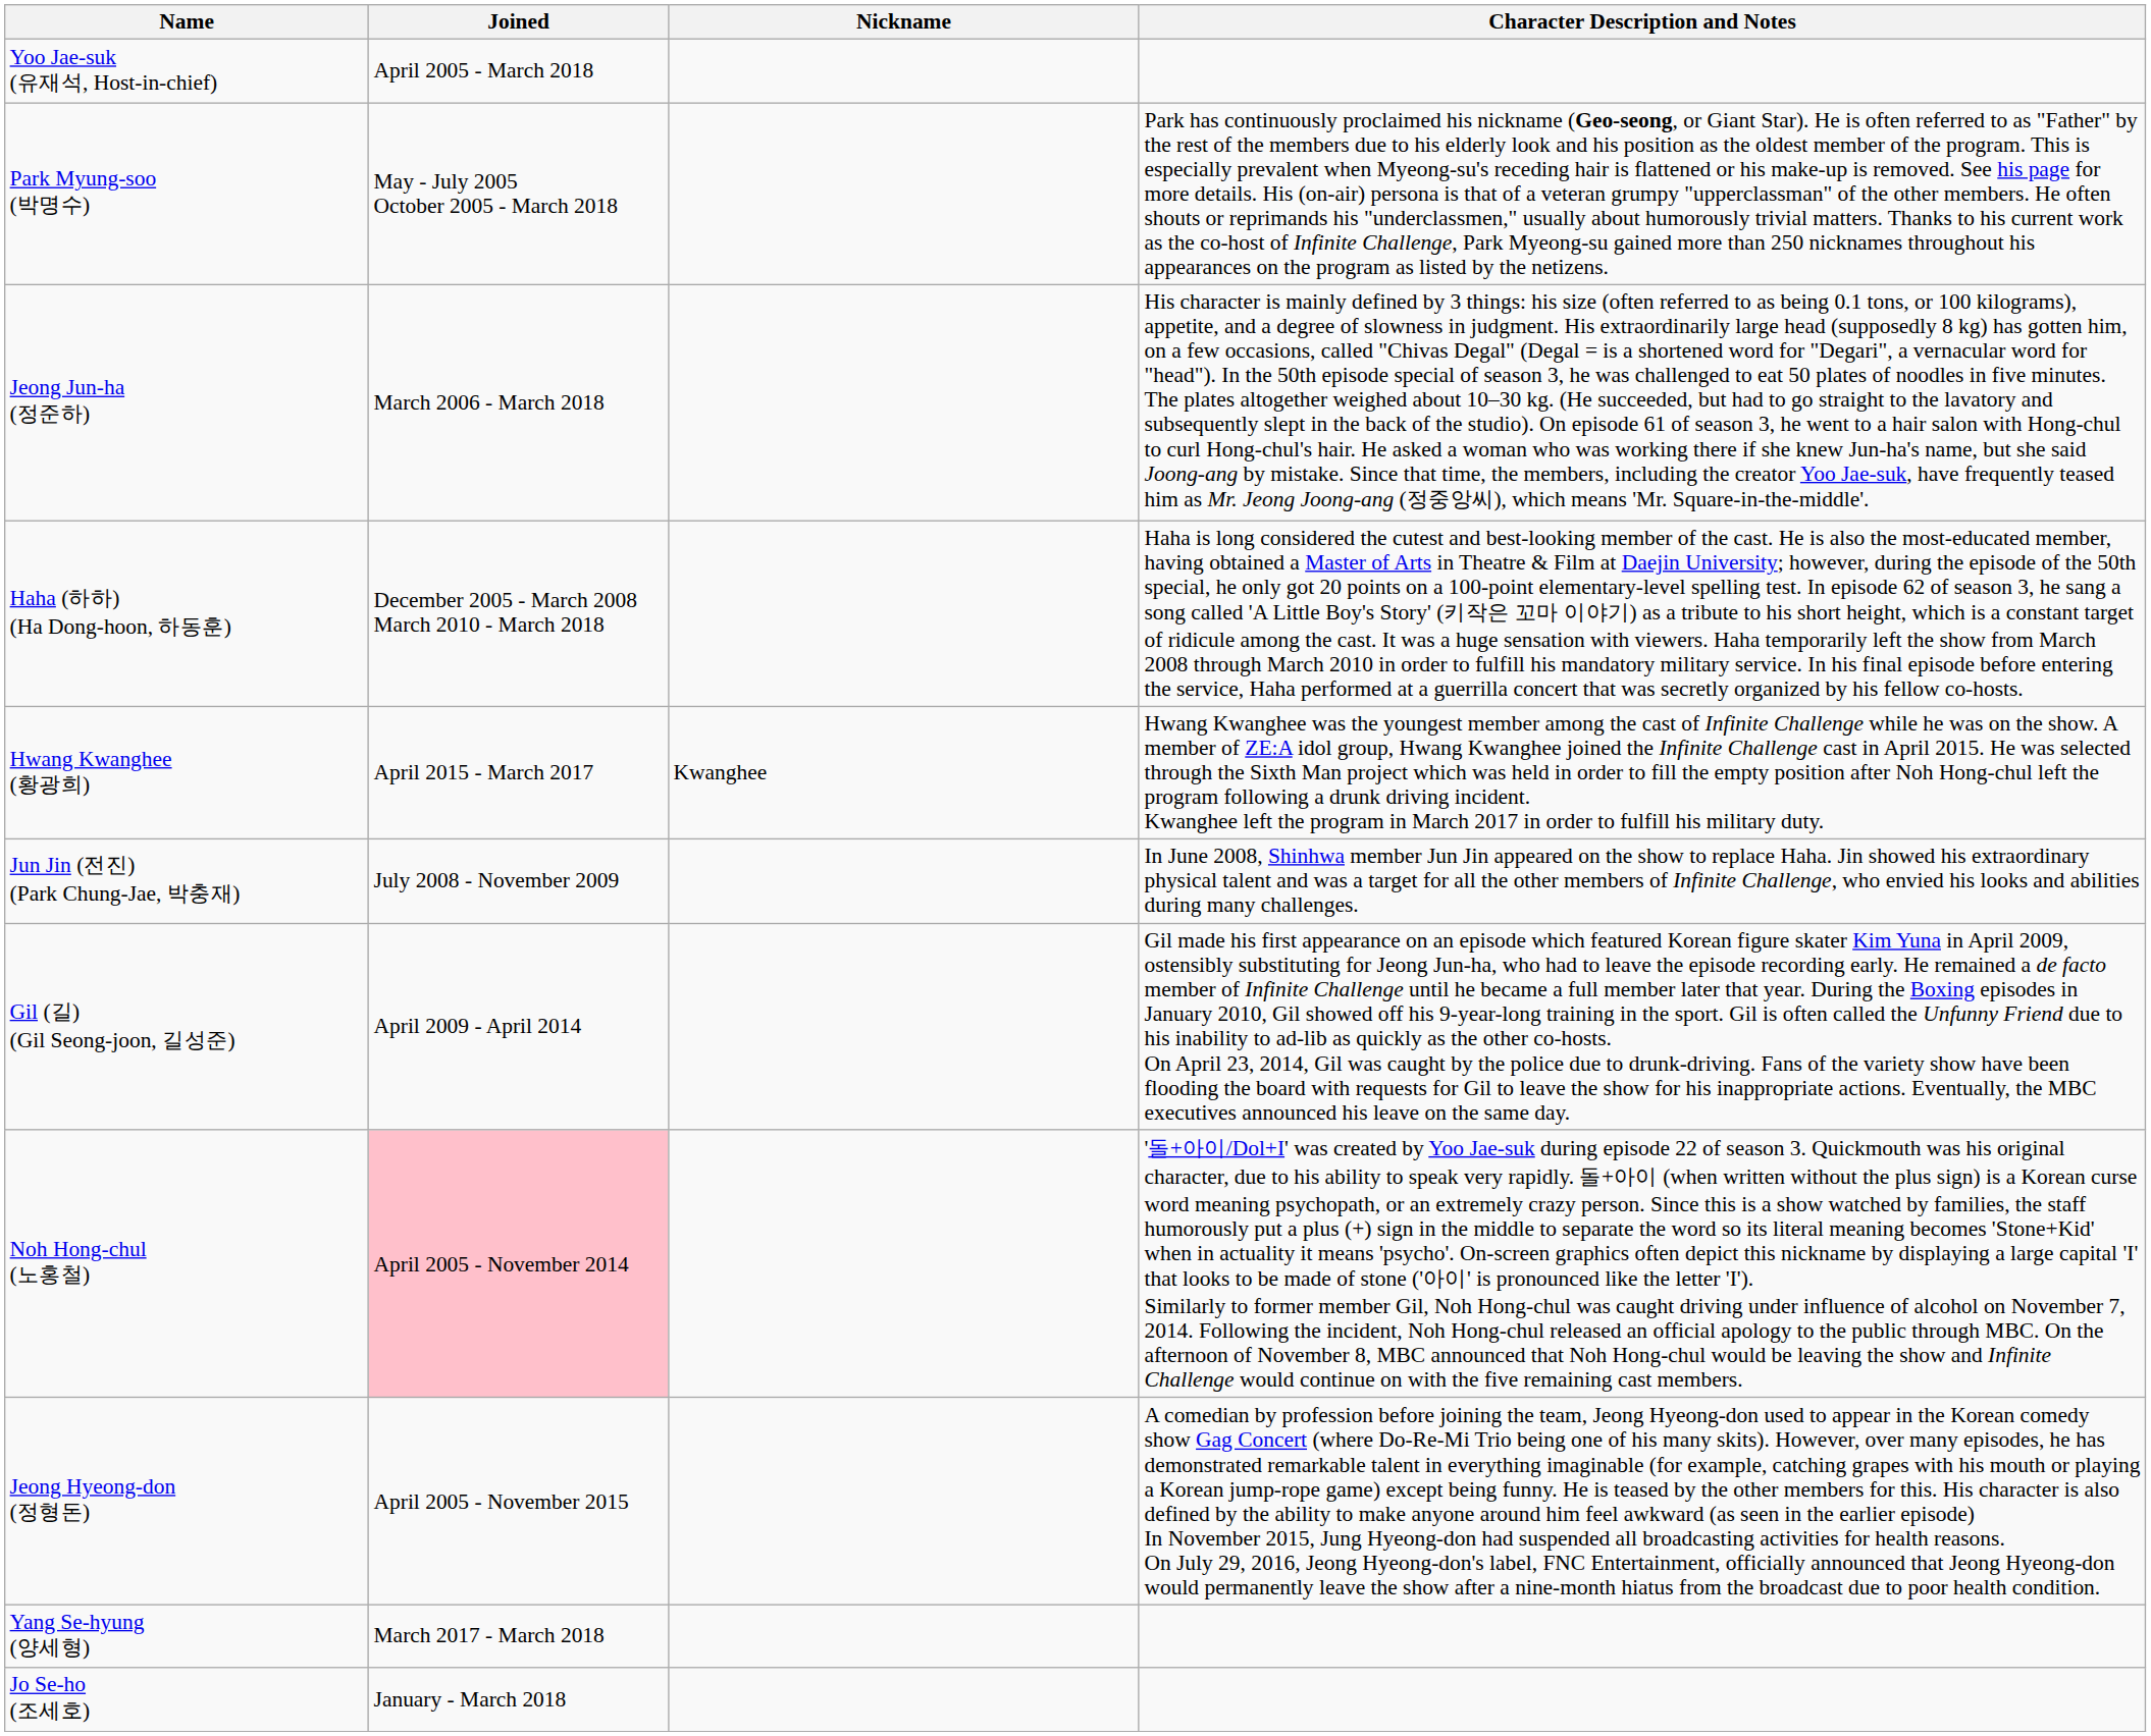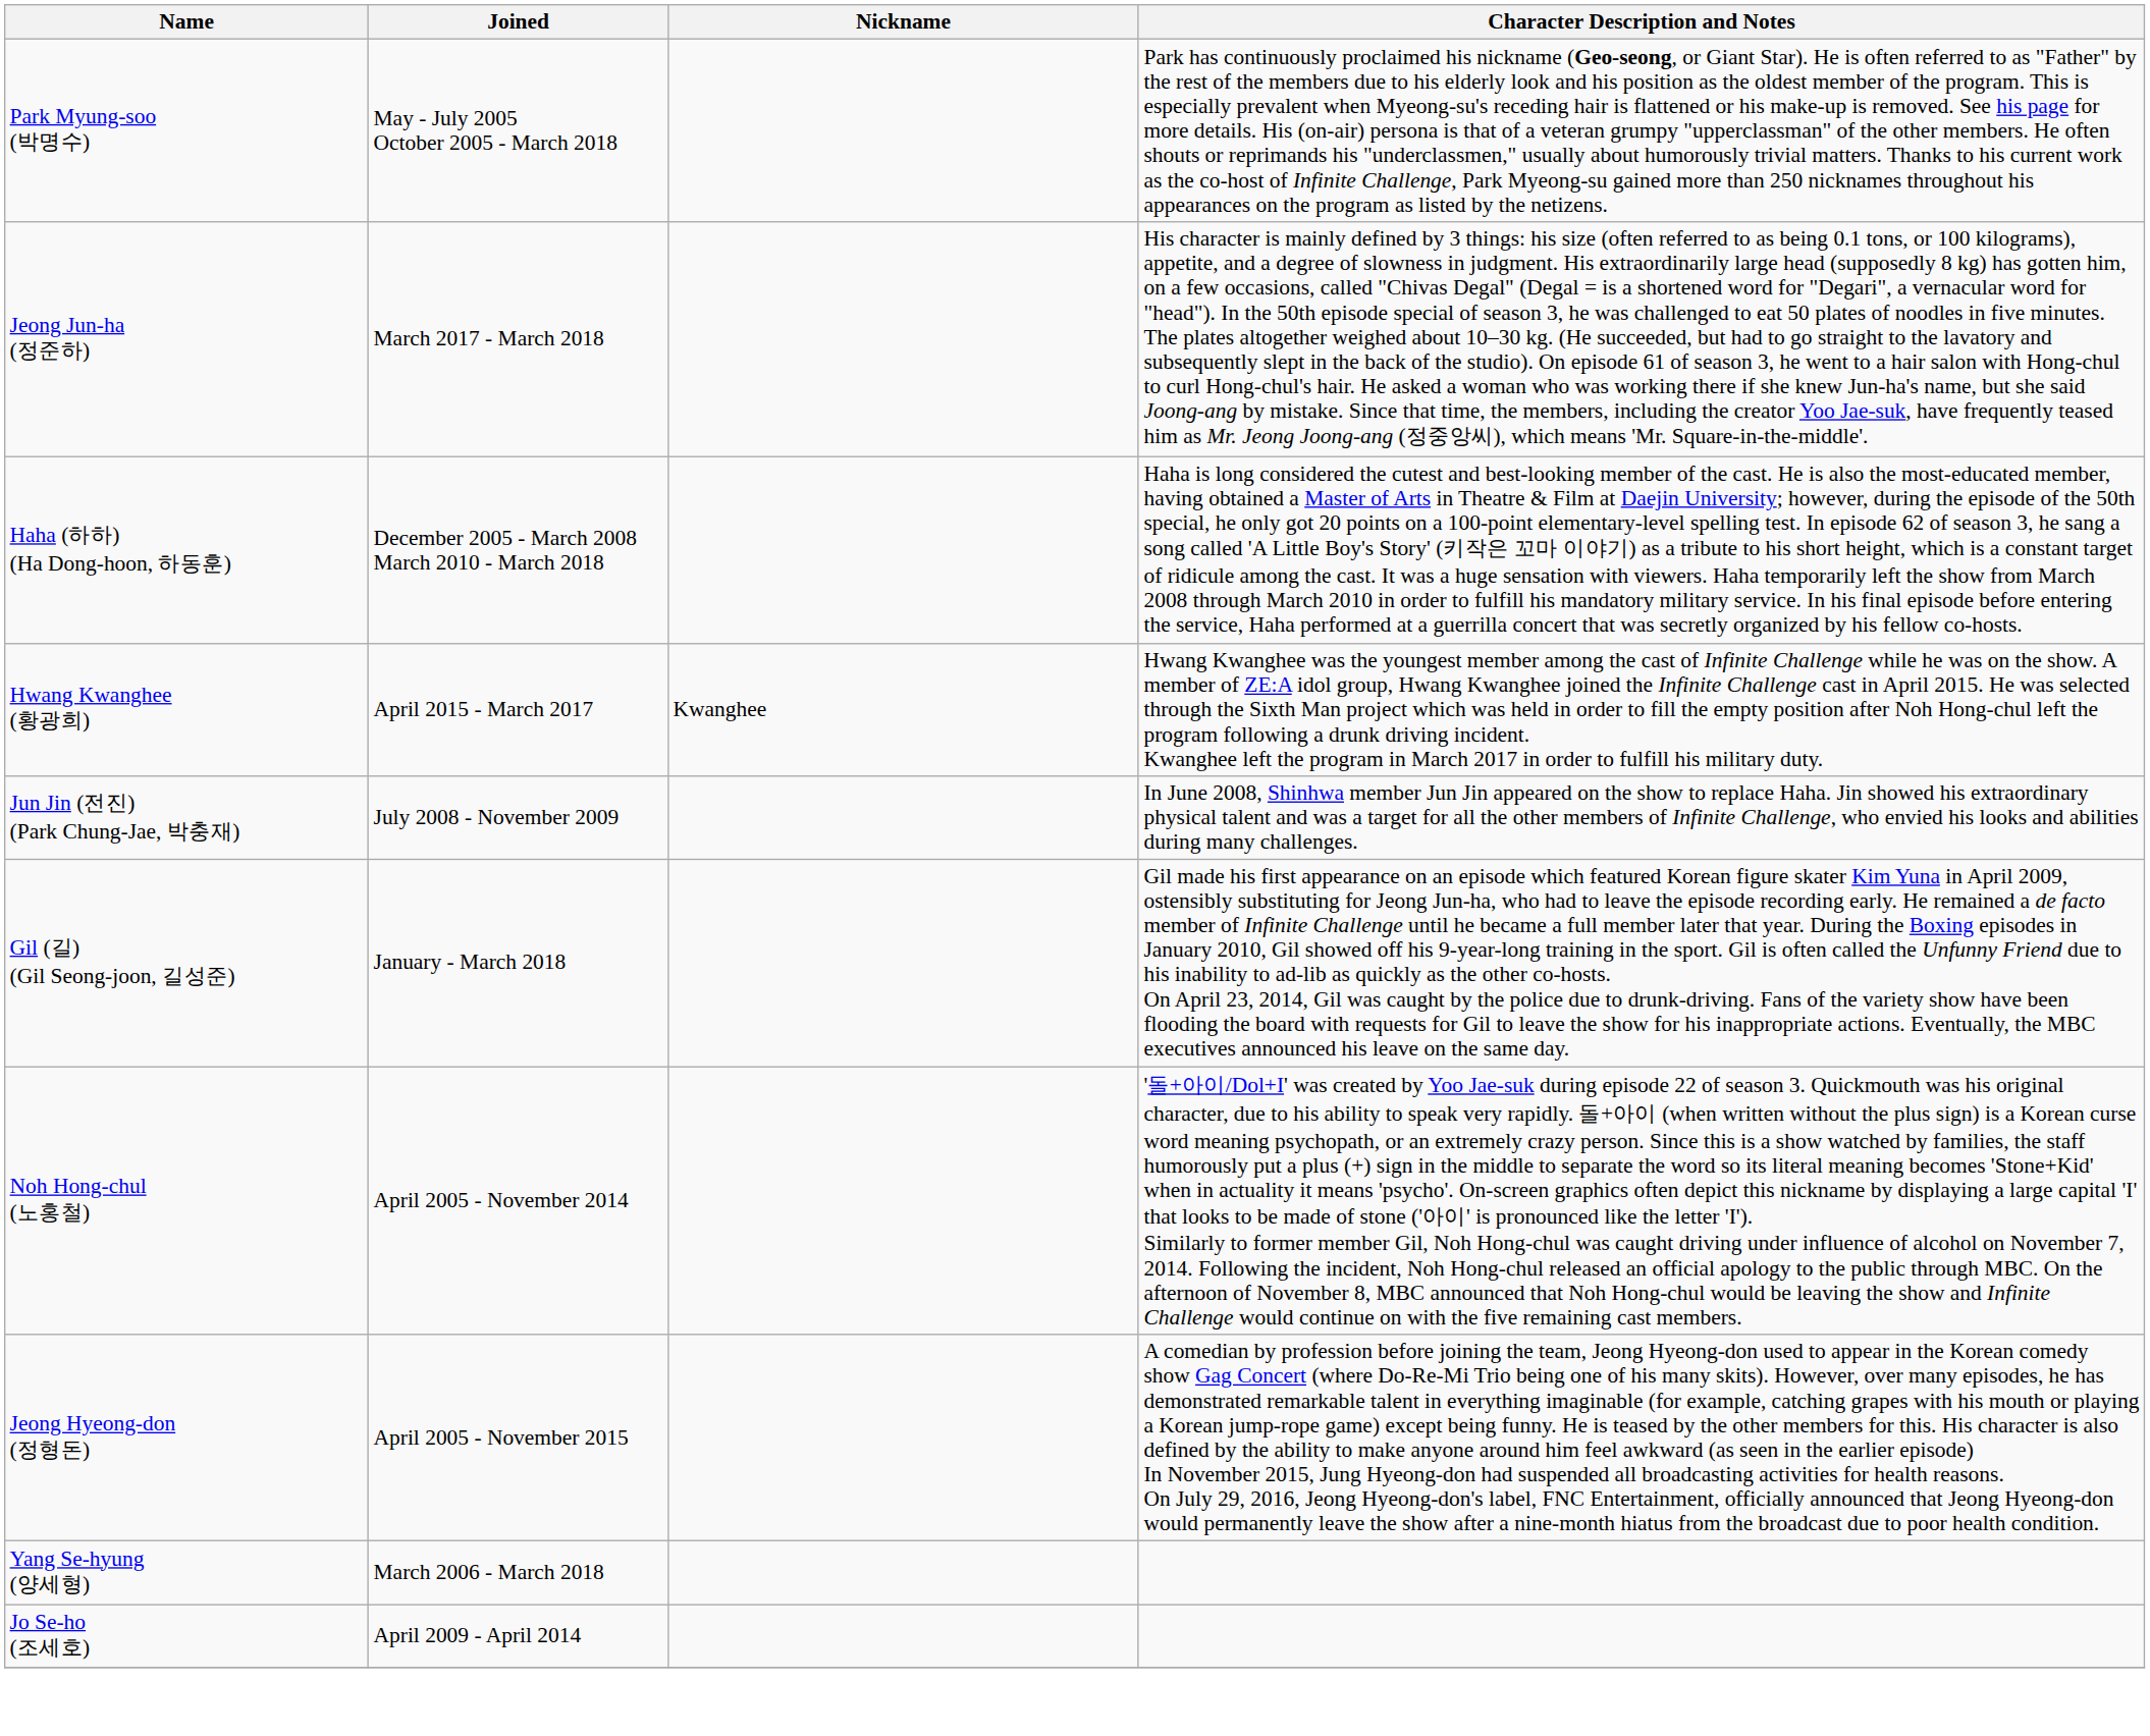 <table class="wikitable">
 <tr>
 <th style="width:17%;">Name</th>
 <th style="width:14%;">Joined</th>
 <th style="width:22%;">Nickname</th>
 <th>Character Description and Notes</th>
-</tr>
-<tr>
-<td><a href='#'>Yoo Jae-suk</a><br>(유재석, Host-in-chief)</td>
-<td>April 2005 - March 2018</td>
-<td></td>
-<td></td>
 </tr>
 <tr>
 <td><a href='#'>Park Myung-soo</a><br>(박명수)</td>
 <td>May - July 2005<br>October 2005 - March 2018</td>
 <td></td>
 <td>Park has continuously proclaimed his nickname (<strong>Geo-seong</strong>, or Giant Star). He is often referred to as "Father" by the rest of the members due to his elderly look and his position as the oldest member of the program. This is especially prevalent when Myeong-su's receding hair is flattened or his make-up is removed. See <a href='#'>his page</a> for more details. His (on-air) persona is that of a veteran grumpy "upperclassman" of the other members. He often shouts or reprimands his "underclassmen," usually about humorously trivial matters. Thanks to his current work as the co-host of <em>Infinite Challenge</em>, Park Myeong-su gained more than 250 nicknames throughout his appearances on the program as listed by the netizens.</td>
 </tr>
 <tr>
 <td><a href='#'>Jeong Jun-ha</a><br>(정준하)</td>
-<td>March 2006 - March 2018</td>
+<td>March 2017 - March 2018</td>
 <td></td>
 <td>His character is mainly defined by 3 things: his size (often referred to as being 0.1 tons, or 100 kilograms), appetite, and a degree of slowness in judgment. His extraordinarily large head (supposedly 8 kg) has gotten him, on a few occasions, called "Chivas Degal" (Degal = is a shortened word for "Degari", a vernacular word for "head"). In the 50th episode special of season 3, he was challenged to eat 50 plates of noodles in five minutes. The plates altogether weighed about 10–30 kg. (He succeeded, but had to go straight to the lavatory and subsequently slept in the back of the studio). On episode 61 of season 3, he went to a hair salon with Hong-chul to curl Hong-chul's hair. He asked a woman who was working there if she knew Jun-ha's name, but she said <em>Joong-ang</em> by mistake. Since that time, the members, including the creator <a href='#'>Yoo Jae-suk</a>, have frequently teased him as <em>Mr. Jeong Joong-ang</em> (정중앙씨), which means 'Mr. Square-in-the-middle'.</td>
 </tr>
 <tr>
 <td><a href='#'>Haha</a> (하하)<br>(Ha Dong-hoon, 하동훈)</td>
 <td>December 2005 - March 2008<br>March 2010 - March 2018</td>
 <td></td>
 <td>Haha is long considered the cutest and best-looking member of the cast. He is also the most-educated member, having obtained a <a href='#'>Master of Arts</a> in Theatre & Film at <a href='#'>Daejin University</a>; however, during the episode of the 50th special, he only got 20 points on a 100-point elementary-level spelling test. In episode 62 of season 3, he sang a song called 'A Little Boy's Story' (키작은 꼬마 이야기) as a tribute to his short height, which is a constant target of ridicule among the cast. It was a huge sensation with viewers. Haha temporarily left the show from March 2008 through March 2010 in order to fulfill his mandatory military service. In his final episode before entering the service, Haha performed at a guerrilla concert that was secretly organized by his fellow co-hosts.</td>
 </tr>
 <tr>
 <td><a href='#'>Hwang Kwanghee</a> <br>(황광희)</td>
 <td>April 2015 - March 2017</td>
 <td>Kwanghee</td>
 <td>Hwang Kwanghee was the youngest member among the cast of <em>Infinite Challenge</em> while he was on the show. A member of <a href='#'>ZE:A</a> idol group, Hwang Kwanghee joined the <em>Infinite Challenge</em> cast in April 2015. He was selected through the Sixth Man project which was held in order to fill the empty position after Noh Hong-chul left the program following a drunk driving incident.<br>Kwanghee left the program in March 2017 in order to fulfill his military duty.</td>
 </tr>
 <tr>
 <td><a href='#'>Jun Jin</a> (전진)<br>(Park Chung-Jae, 박충재)</td>
 <td>July 2008 - November 2009</td>
 <td></td>
 <td>In June 2008, <a href='#'>Shinhwa</a> member Jun Jin appeared on the show to replace Haha. Jin showed his extraordinary physical talent and was a target for all the other members of <em>Infinite Challenge</em>, who envied his looks and abilities during many challenges.</td>
 </tr>
 <tr>
 <td><a href='#'>Gil</a> (길)<br>(Gil Seong-joon, 길성준)</td>
-<td>April 2009 - April 2014</td>
+<td>January - March 2018</td>
 <td></td>
 <td>Gil made his first appearance on an episode which featured Korean figure skater <a href='#'>Kim Yuna</a> in April 2009, ostensibly substituting for Jeong Jun-ha, who had to leave the episode recording early. He remained a <em>de facto</em> member of <em>Infinite Challenge</em> until he became a full member later that year. During the <a href='#'>Boxing</a> episodes in January 2010, Gil showed off his 9-year-long training in the sport. Gil is often called the <em>Unfunny Friend</em> due to his inability to ad-lib as quickly as the other co-hosts.<br>On April 23, 2014, Gil was caught by the police due to drunk-driving. Fans of the variety show have been flooding the board with requests for Gil to leave the show for his inappropriate actions. Eventually, the MBC executives announced his leave on the same day.</td>
 </tr>
 <tr>
 <td><a href='#'>Noh Hong-chul</a><br>(노홍철)</td>
-<td style="background: pink;">April 2005 - November 2014</td>
+<td>April 2005 - November 2014</td>
 <td></td>
 <td>'<a href='#'>돌+아이/Dol+I</a>' was created by <a href='#'>Yoo Jae-suk</a> during episode 22 of season 3. Quickmouth was his original character, due to his ability to speak very rapidly. 돌+아이 (when written without the plus sign) is a Korean curse word meaning psychopath, or an extremely crazy person. Since this is a show watched by families, the staff humorously put a plus (+) sign in the middle to separate the word so its literal meaning becomes 'Stone+Kid' when in actuality it means 'psycho'. On-screen graphics often depict this nickname by displaying a large capital 'I' that looks to be made of stone ('아이' is pronounced like the letter 'I').<br>Similarly to former member Gil, Noh Hong-chul was caught driving under influence of alcohol on November 7, 2014. Following the incident, Noh Hong-chul released an official apology to the public through MBC. On the afternoon of November 8, MBC announced that Noh Hong-chul would be leaving the show and <em>Infinite Challenge</em> would continue on with the five remaining cast members.</td>
 </tr>
 <tr>
 <td><a href='#'>Jeong Hyeong-don</a><br>(정형돈)</td>
 <td>April 2005 - November 2015</td>
 <td></td>
 <td>A comedian by profession before joining the team, Jeong Hyeong-don used to appear in the Korean comedy show <a href='#'>Gag Concert</a> (where Do-Re-Mi Trio being one of his many skits). However, over many episodes, he has demonstrated remarkable talent in everything imaginable (for example, catching grapes with his mouth or playing a Korean jump-rope game) except being funny. He is teased by the other members for this. His character is also defined by the ability to make anyone around him feel awkward (as seen in the earlier episode)<br>In November 2015, Jung Hyeong-don had suspended all broadcasting activities for health reasons.<br>On July 29, 2016, Jeong Hyeong-don's label, FNC Entertainment, officially announced that Jeong Hyeong-don would permanently leave the show after a nine-month hiatus from the broadcast due to poor health condition.</td>
 </tr>
 <tr>
 <td><a href='#'>Yang Se-hyung</a><br>(양세형)</td>
-<td>March 2017 - March 2018</td>
+<td>March 2006 - March 2018</td>
 <td></td>
 <td></td>
 </tr>
 <tr>
 <td><a href='#'>Jo Se-ho</a><br>(조세호)</td>
-<td>January - March 2018</td>
+<td>April 2009 - April 2014</td>
 <td></td>
 <td></td>
 </tr>
 <tr>
 </tr>
 </table>
